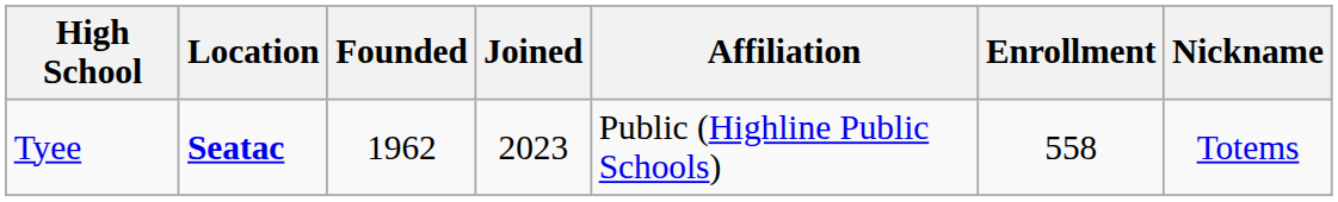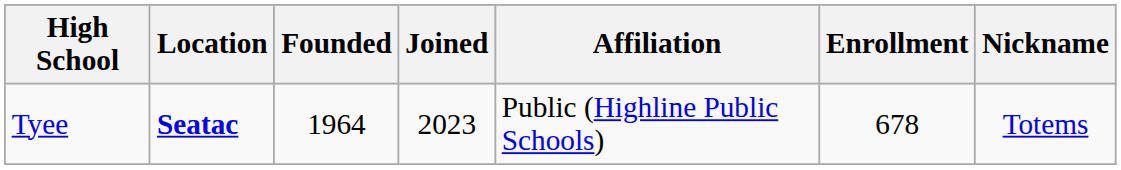 <table class="wikitable sortable">
 <tr>
 <th>High School</th>
 <th>Location</th>
 <th>Founded</th>
 <th>Joined</th>
 <th>Affiliation</th>
 <th>Enrollment</th>
 <th>Nickname</th>
 </tr>
 <tr>
 <td><a href='#'>Tyee</a></td>
 <td><strong><a href='#'>Seatac</a></strong></td>
-<td align="center">1962</td>
+<td align="center">1964</td>
 <td align="center">2023</td>
 <td>Public (<a href='#'>Highline Public Schools</a>)</td>
-<td align="center">558</td>
+<td align="center">678</td>
 <td align="center"><a href='#'>Totems</a></td>
 </tr>
 </table>
